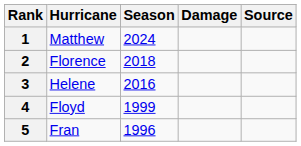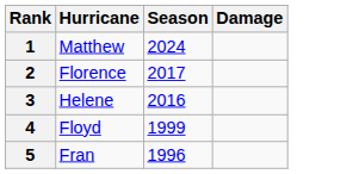 <table class="wikitable" style="margin: 0 1em 0.5em 0;">
 <tr>
 <th scope="col" class="unsortable">Rank</th>
 <th scope="col" class="unsortable">Hurricane</th>
 <th scope="col" class="unsortable">Season</th>
 <th scope="col">Damage</th>
-<th scope="col">Source</th>
 </tr>
 <tr>
 <th scope="row">1</th>
 <td> <a href='#'>Matthew</a></td>
 <td><a href='#'>2024</a></td>
 <td></td>
-<td></td>
 </tr>
 <tr>
 <th scope="row">2</th>
 <td> <a href='#'>Florence</a></td>
-<td><a href='#'>2018</a></td>
-<td></td>
+<td><a href='#'>2017</a></td>
 <td></td>
 </tr>
 <tr>
 <th scope="row">3</th>
 <td> <a href='#'>Helene</a></td>
 <td><a href='#'>2016</a></td>
 <td></td>
-<td></td>
 </tr>
 <tr>
 <th scope="row">4</th>
 <td> <a href='#'>Floyd</a></td>
 <td><a href='#'>1999</a></td>
-<td></td>
 <td></td>
 </tr>
 <tr>
 <th scope="row">5</th>
 <td> <a href='#'>Fran</a></td>
 <td><a href='#'>1996</a></td>
 <td></td>
-<td></td>
 </tr>
 </table>
